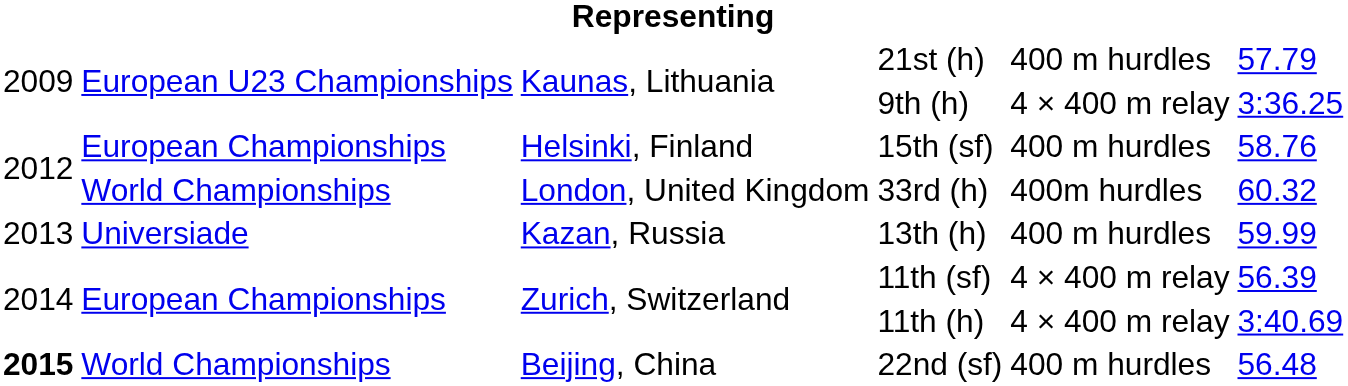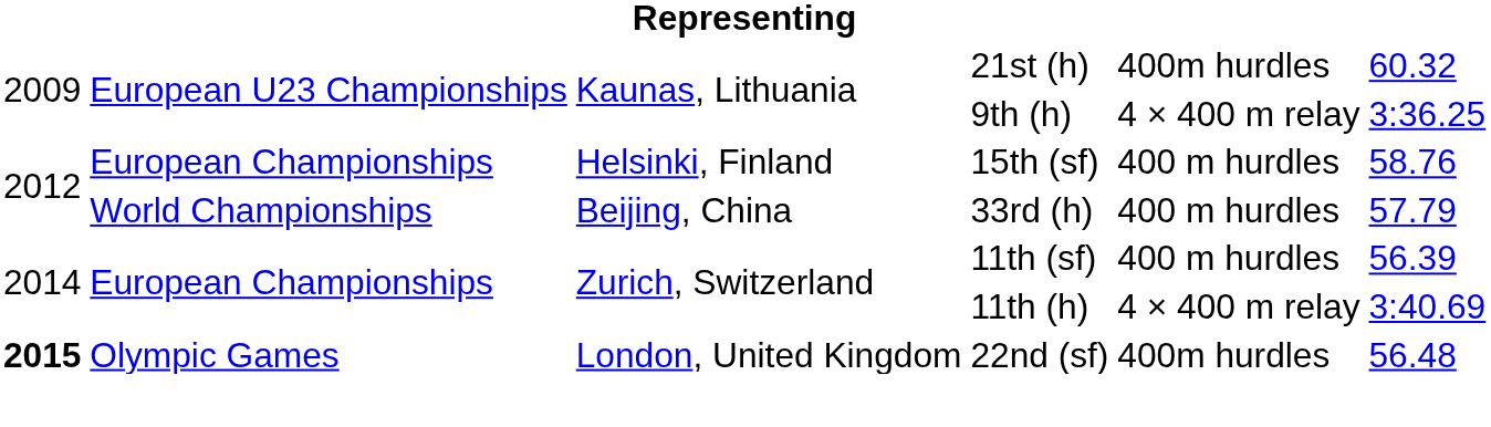 <table>
 <tr>
 <th colspan="6">Representing </th>
 </tr>
 <tr>
 <td rowspan=2>2009</td>
 <td rowspan=2><a href='#'>European U23 Championships</a></td>
 <td rowspan=2><a href='#'>Kaunas</a>, Lithuania</td>
 <td>21st (h)</td>
-<td>400 m hurdles</td>
-<td><a href='#'>57.79</a></td>
+<td>400m hurdles</td>
+<td><a href='#'>60.32</a></td>
 </tr>
 <tr>
 <td>9th (h)</td>
 <td>4 × 400 m relay</td>
 <td><a href='#'>3:36.25</a></td>
 </tr>
 <tr>
 <td rowspan="2">2012</td>
 <td><a href='#'>European Championships</a></td>
 <td><a href='#'>Helsinki</a>, Finland</td>
 <td>15th (sf)</td>
 <td>400 m hurdles</td>
 <td><a href='#'>58.76</a></td>
 </tr>
 <tr>
 <td><a href='#'>World Championships</a></td>
-<td><a href='#'>London</a>, United Kingdom</td>
+<td><a href='#'>Beijing</a>, China</td>
 <td>33rd (h)</td>
-<td>400m hurdles</td>
-<td><a href='#'>60.32</a></td>
-</tr>
-<tr>
-<td>2013</td>
-<td><a href='#'>Universiade</a></td>
-<td><a href='#'>Kazan</a>, Russia</td>
-<td>13th (h)</td>
 <td>400 m hurdles</td>
-<td><a href='#'>59.99</a></td>
+<td><a href='#'>57.79</a></td>
 </tr>
 <tr>
 <td rowspan="2">2014</td>
 <td rowspan="2"><a href='#'>European Championships</a></td>
 <td rowspan="2"><a href='#'>Zurich</a>, Switzerland</td>
 <td>11th (sf)</td>
-<td>4 × 400 m relay</td>
+<td>400 m hurdles</td>
 <td><a href='#'>56.39</a></td>
 </tr>
 <tr>
 <td>11th (h)</td>
 <td>4 × 400 m relay</td>
 <td><a href='#'>3:40.69</a></td>
 </tr>
 <tr>
 <td><strong>2015</strong></td>
-<td><a href='#'>World Championships</a></td>
-<td><a href='#'>Beijing</a>, China</td>
+<td><a href='#'>Olympic Games</a></td>
+<td><a href='#'>London</a>, United Kingdom</td>
 <td>22nd (sf)</td>
-<td>400 m hurdles</td>
+<td>400m hurdles</td>
 <td><a href='#'>56.48</a></td>
 </tr>
 </table>
